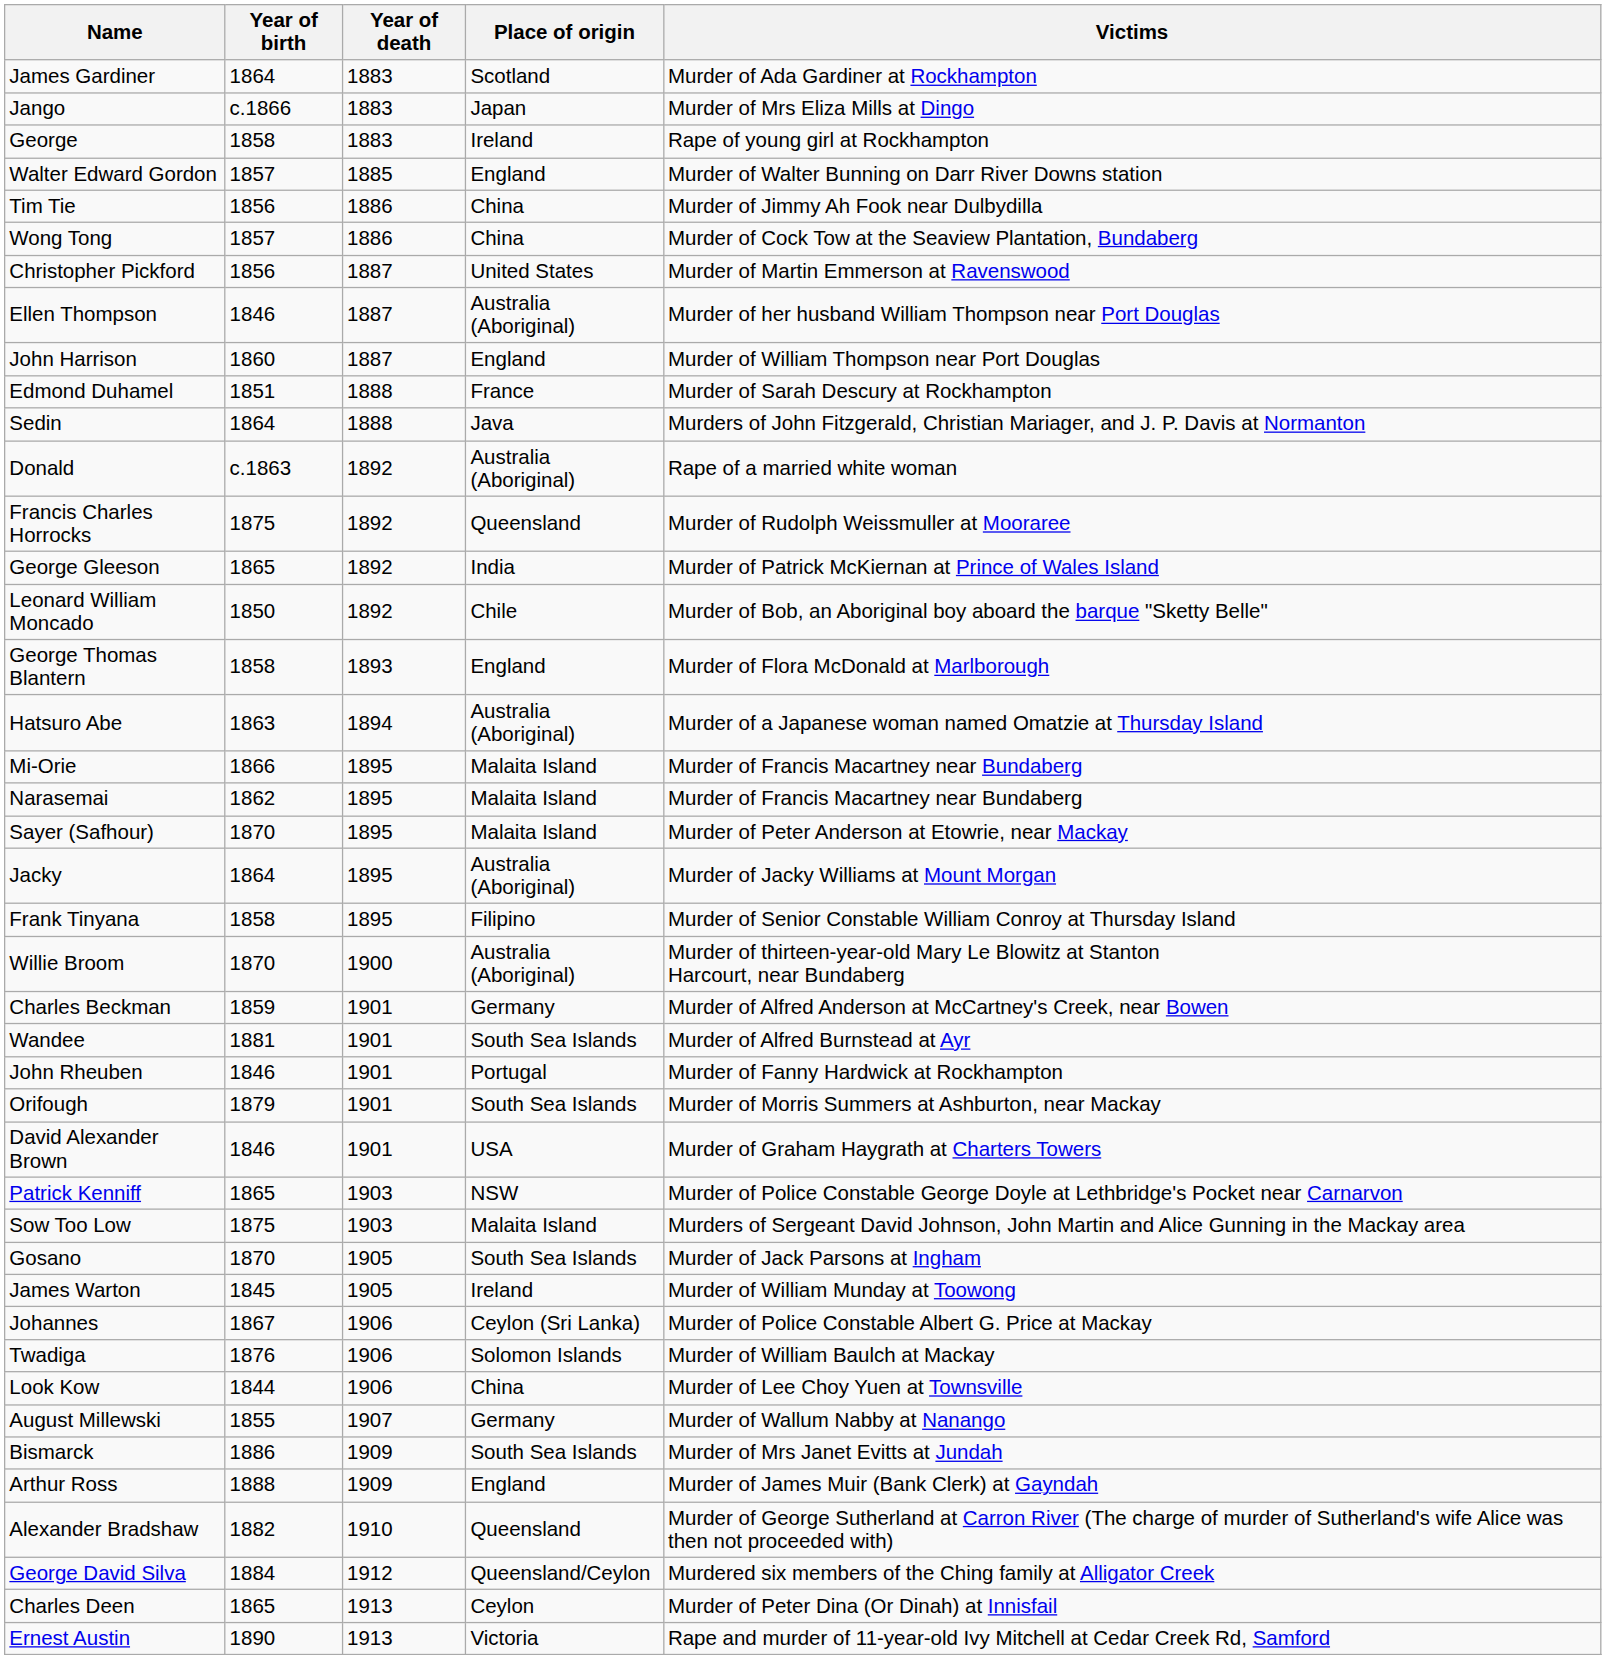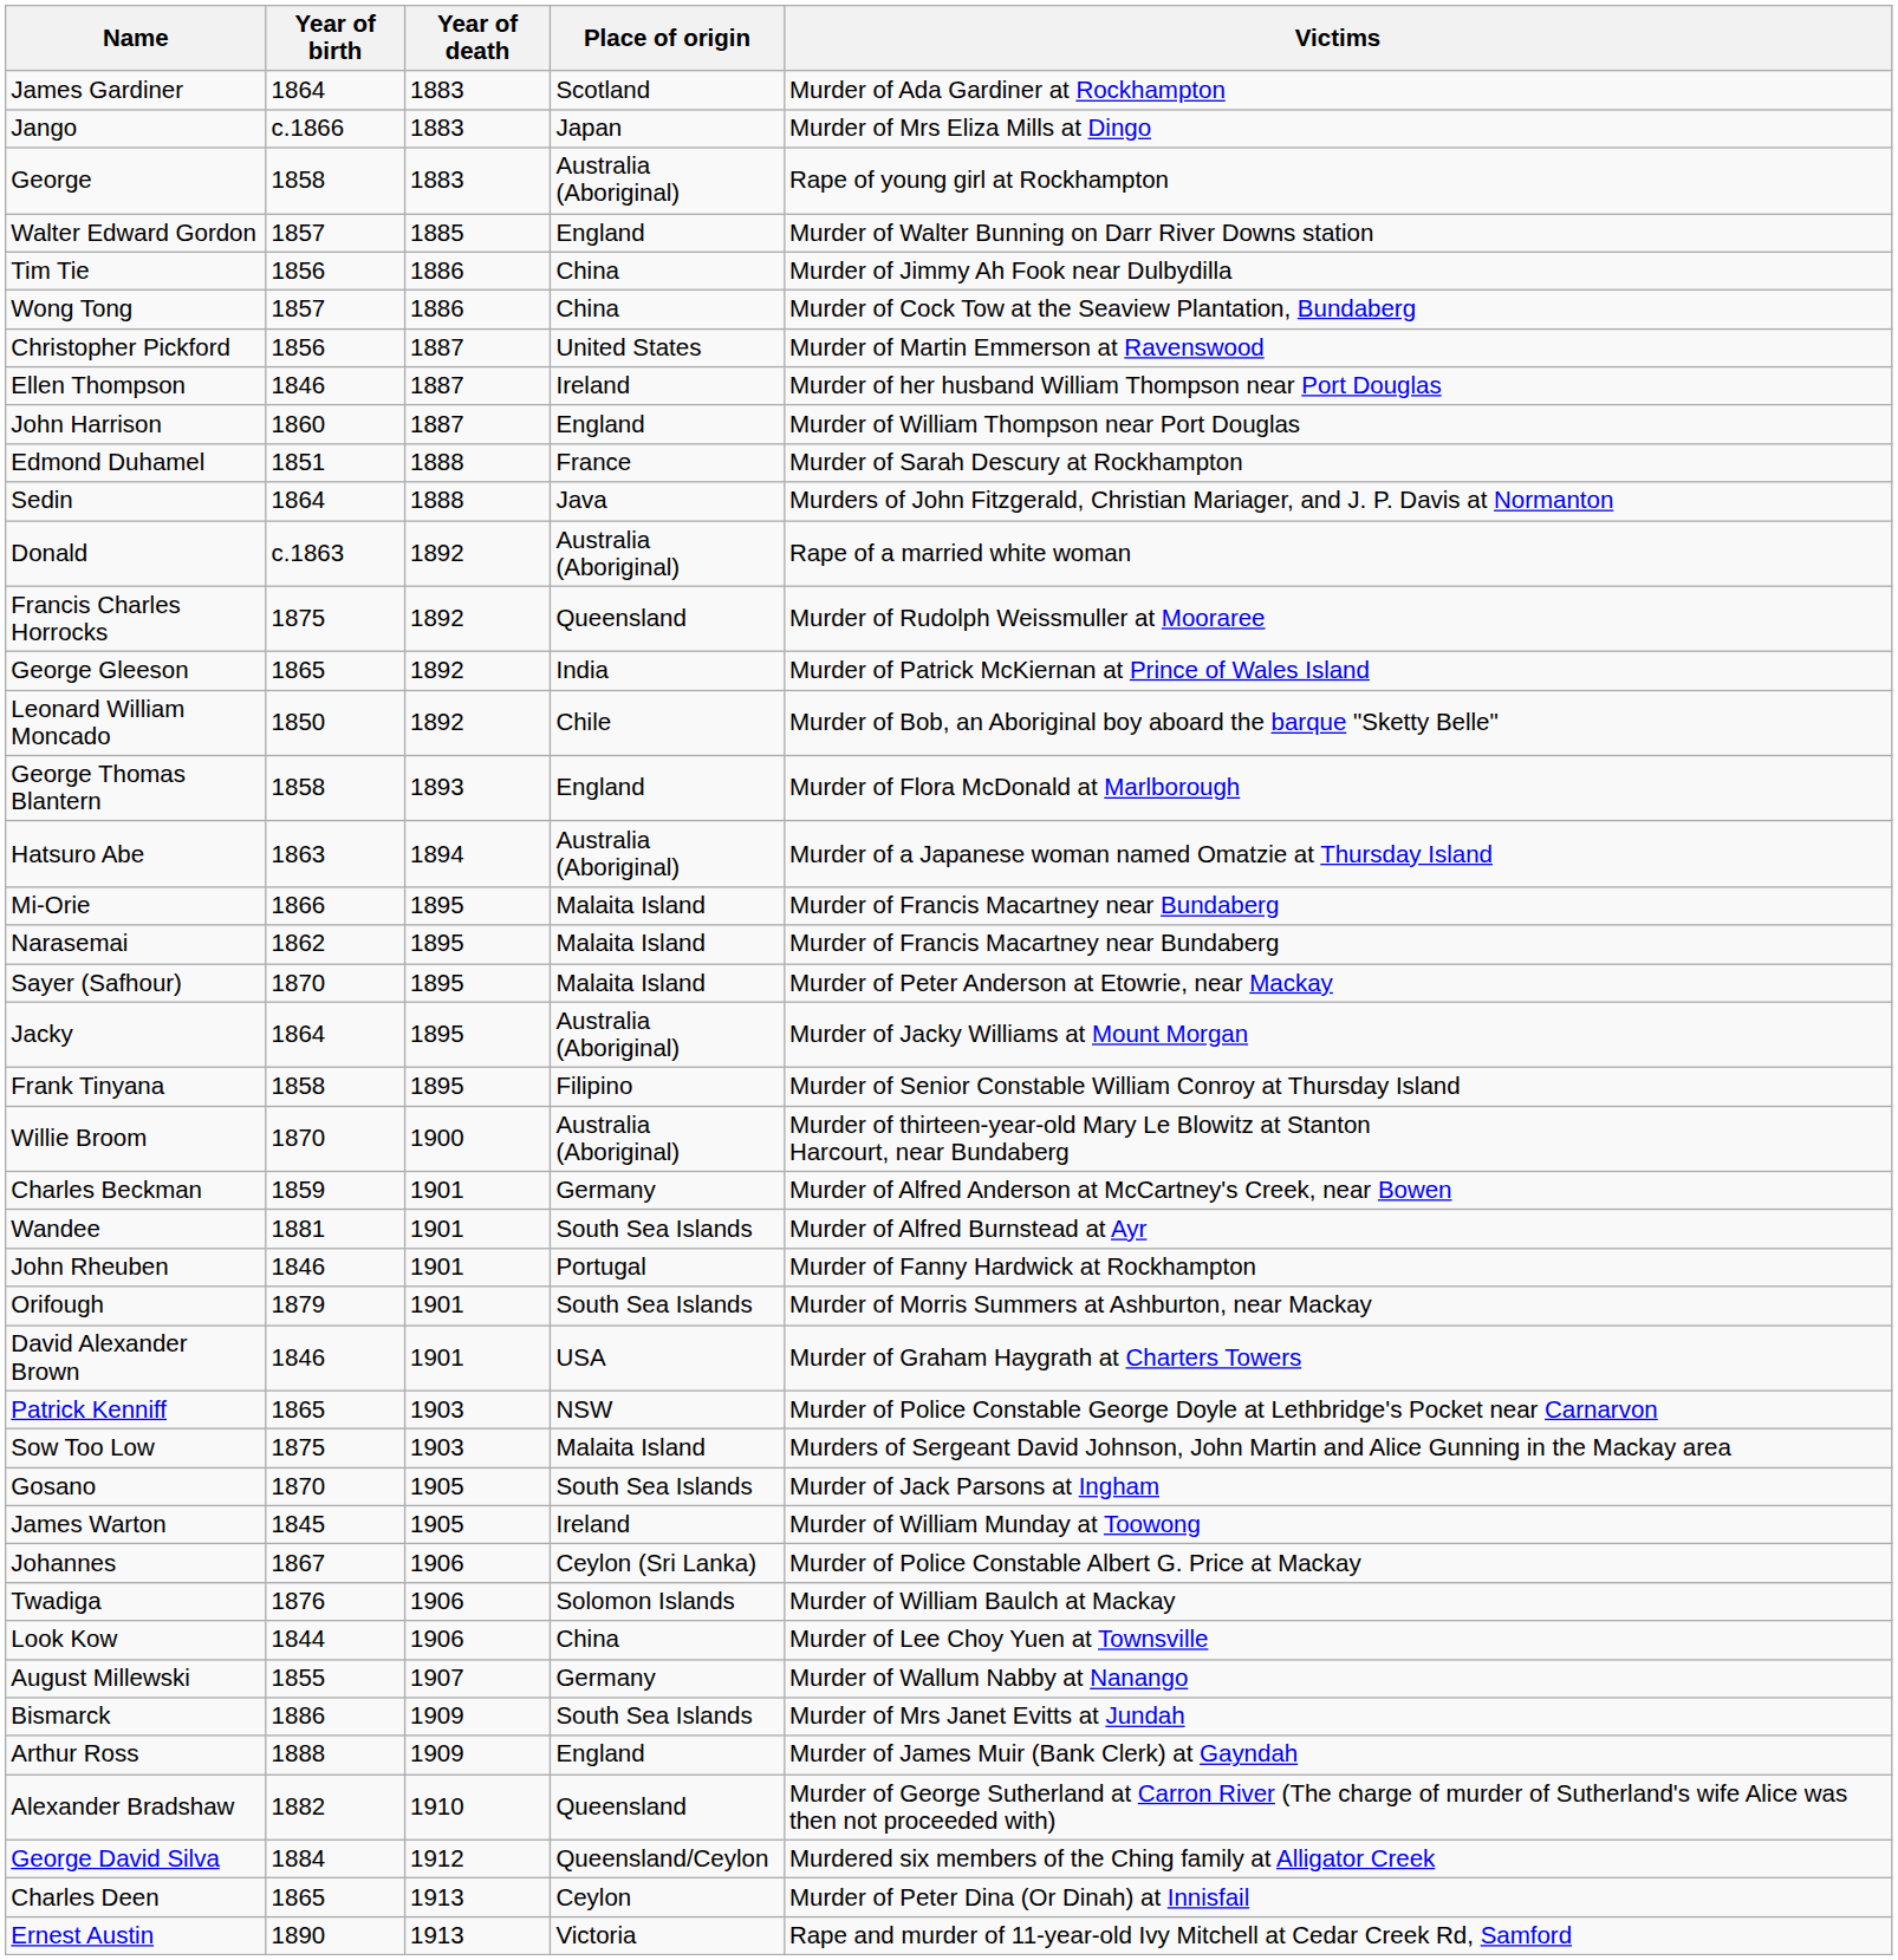 <table class="wikitable">
 <tr>
 <th>Name</th>
 <th>Year of birth</th>
 <th>Year of death</th>
 <th>Place of origin</th>
 <th>Victims</th>
 </tr>
 <tr>
 <td>James Gardiner</td>
 <td>1864</td>
 <td>1883</td>
 <td>Scotland</td>
 <td>Murder of Ada Gardiner at <a href='#'>Rockhampton</a></td>
 </tr>
 <tr>
 <td>Jango</td>
 <td>c.1866</td>
 <td>1883</td>
 <td>Japan</td>
 <td>Murder of Mrs Eliza Mills at <a href='#'>Dingo</a></td>
 </tr>
 <tr>
 <td>George</td>
 <td>1858</td>
 <td>1883</td>
-<td>Ireland</td>
+<td>Australia (Aboriginal)</td>
 <td>Rape of young girl at Rockhampton</td>
 </tr>
 <tr>
 <td>Walter Edward Gordon</td>
 <td>1857</td>
 <td>1885</td>
 <td>England</td>
 <td>Murder of Walter Bunning on Darr River Downs station</td>
 </tr>
 <tr>
 <td>Tim Tie</td>
 <td>1856</td>
 <td>1886</td>
 <td>China</td>
 <td>Murder of Jimmy Ah Fook near Dulbydilla</td>
 </tr>
 <tr>
 <td>Wong Tong</td>
 <td>1857</td>
 <td>1886</td>
 <td>China</td>
 <td>Murder of Cock Tow at the Seaview Plantation, <a href='#'>Bundaberg</a></td>
 </tr>
 <tr>
 <td>Christopher Pickford</td>
 <td>1856</td>
 <td>1887</td>
 <td>United States</td>
 <td>Murder of Martin Emmerson at <a href='#'>Ravenswood</a></td>
 </tr>
 <tr>
 <td>Ellen Thompson</td>
 <td>1846</td>
 <td>1887</td>
-<td>Australia (Aboriginal)</td>
+<td>Ireland</td>
 <td>Murder of her husband William Thompson near <a href='#'>Port Douglas</a></td>
 </tr>
 <tr>
 <td>John Harrison</td>
 <td>1860</td>
 <td>1887</td>
 <td>England</td>
 <td>Murder of William Thompson near Port Douglas</td>
 </tr>
 <tr>
 <td>Edmond Duhamel</td>
 <td>1851</td>
 <td>1888</td>
 <td>France</td>
 <td>Murder of Sarah Descury at Rockhampton</td>
 </tr>
 <tr>
 <td>Sedin</td>
 <td>1864</td>
 <td>1888</td>
 <td>Java</td>
 <td>Murders of John Fitzgerald, Christian Mariager, and J. P. Davis at <a href='#'>Normanton</a></td>
 </tr>
 <tr>
 <td>Donald</td>
 <td>c.1863</td>
 <td>1892</td>
 <td>Australia (Aboriginal)</td>
 <td>Rape of a married white woman</td>
 </tr>
 <tr>
 <td>Francis Charles Horrocks</td>
 <td>1875</td>
 <td>1892</td>
 <td>Queensland</td>
 <td>Murder of Rudolph Weissmuller at <a href='#'>Mooraree</a></td>
 </tr>
 <tr>
 <td>George Gleeson</td>
 <td>1865</td>
 <td>1892</td>
 <td>India</td>
 <td>Murder of Patrick McKiernan at <a href='#'>Prince of Wales Island</a></td>
 </tr>
 <tr>
 <td>Leonard William Moncado</td>
 <td>1850</td>
 <td>1892</td>
 <td>Chile</td>
 <td>Murder of Bob, an Aboriginal boy aboard the <a href='#'>barque</a> "Sketty Belle"</td>
 </tr>
 <tr>
 <td>George Thomas Blantern</td>
 <td>1858</td>
 <td>1893</td>
 <td>England</td>
 <td>Murder of Flora McDonald at <a href='#'>Marlborough</a></td>
 </tr>
 <tr>
 <td>Hatsuro Abe</td>
 <td>1863</td>
 <td>1894</td>
 <td>Australia (Aboriginal)</td>
 <td>Murder of a Japanese woman named Omatzie at <a href='#'>Thursday Island</a></td>
 </tr>
 <tr>
 <td>Mi-Orie</td>
 <td>1866</td>
 <td>1895</td>
 <td>Malaita Island</td>
 <td>Murder of Francis Macartney near <a href='#'>Bundaberg</a></td>
 </tr>
 <tr>
 <td>Narasemai</td>
 <td>1862</td>
 <td>1895</td>
 <td>Malaita Island</td>
 <td>Murder of Francis Macartney near Bundaberg</td>
 </tr>
 <tr>
 <td>Sayer (Safhour)</td>
 <td>1870</td>
 <td>1895</td>
 <td>Malaita Island</td>
 <td>Murder of Peter Anderson at Etowrie, near <a href='#'>Mackay</a></td>
 </tr>
 <tr>
 <td>Jacky</td>
 <td>1864</td>
 <td>1895</td>
 <td>Australia (Aboriginal)</td>
 <td>Murder of Jacky Williams at <a href='#'>Mount Morgan</a></td>
 </tr>
 <tr>
 <td>Frank Tinyana</td>
 <td>1858</td>
 <td>1895</td>
 <td>Filipino</td>
 <td>Murder of Senior Constable William Conroy at Thursday Island</td>
 </tr>
 <tr>
 <td>Willie Broom</td>
 <td>1870</td>
 <td>1900</td>
 <td>Australia (Aboriginal)</td>
 <td>Murder of thirteen-year-old Mary Le Blowitz at Stanton<br>Harcourt, near Bundaberg</td>
 </tr>
 <tr>
 <td>Charles Beckman</td>
 <td>1859</td>
 <td>1901</td>
 <td>Germany</td>
 <td>Murder of Alfred Anderson at McCartney's Creek, near <a href='#'>Bowen</a></td>
 </tr>
 <tr>
 <td>Wandee</td>
 <td>1881</td>
 <td>1901</td>
 <td>South Sea Islands</td>
 <td>Murder of Alfred Burnstead at <a href='#'>Ayr</a></td>
 </tr>
 <tr>
 <td>John Rheuben</td>
 <td>1846</td>
 <td>1901</td>
 <td>Portugal</td>
 <td>Murder of Fanny Hardwick at Rockhampton</td>
 </tr>
 <tr>
 <td>Orifough</td>
 <td>1879</td>
 <td>1901</td>
 <td>South Sea Islands</td>
 <td>Murder of Morris Summers at Ashburton, near Mackay</td>
 </tr>
 <tr>
 <td>David Alexander Brown</td>
 <td>1846</td>
 <td>1901</td>
 <td>USA</td>
 <td>Murder of Graham Haygrath at <a href='#'>Charters Towers</a></td>
 </tr>
 <tr>
 <td><a href='#'>Patrick Kenniff</a></td>
 <td>1865</td>
 <td>1903</td>
 <td>NSW</td>
 <td>Murder of Police Constable George Doyle at Lethbridge's Pocket near <a href='#'>Carnarvon</a></td>
 </tr>
 <tr>
 <td>Sow Too Low</td>
 <td>1875</td>
 <td>1903</td>
 <td>Malaita Island</td>
 <td>Murders of Sergeant David Johnson, John Martin and Alice Gunning in the Mackay area</td>
 </tr>
 <tr>
 <td>Gosano</td>
 <td>1870</td>
 <td>1905</td>
 <td>South Sea Islands</td>
 <td>Murder of Jack Parsons at <a href='#'>Ingham</a></td>
 </tr>
 <tr>
 <td>James Warton</td>
 <td>1845</td>
 <td>1905</td>
 <td>Ireland</td>
 <td>Murder of William Munday at <a href='#'>Toowong</a></td>
 </tr>
 <tr>
 <td>Johannes</td>
 <td>1867</td>
 <td>1906</td>
 <td>Ceylon (Sri Lanka)</td>
 <td>Murder of Police Constable Albert G. Price at Mackay</td>
 </tr>
 <tr>
 <td>Twadiga</td>
 <td>1876</td>
 <td>1906</td>
 <td>Solomon Islands</td>
 <td>Murder of William Baulch at Mackay</td>
 </tr>
 <tr>
 <td>Look Kow</td>
 <td>1844</td>
 <td>1906</td>
 <td>China</td>
 <td>Murder of Lee Choy Yuen at <a href='#'>Townsville</a></td>
 </tr>
 <tr>
 <td>August Millewski</td>
 <td>1855</td>
 <td>1907</td>
 <td>Germany</td>
 <td>Murder of Wallum Nabby at <a href='#'>Nanango</a></td>
 </tr>
 <tr>
 <td>Bismarck</td>
 <td>1886</td>
 <td>1909</td>
 <td>South Sea Islands</td>
 <td>Murder of Mrs Janet Evitts at <a href='#'>Jundah</a></td>
 </tr>
 <tr>
 <td>Arthur Ross</td>
 <td>1888</td>
 <td>1909</td>
 <td>England</td>
 <td>Murder of James Muir (Bank Clerk) at <a href='#'>Gayndah</a></td>
 </tr>
 <tr>
 <td>Alexander Bradshaw</td>
 <td>1882</td>
 <td>1910</td>
 <td>Queensland</td>
 <td>Murder of George Sutherland at <a href='#'>Carron River</a> (The charge of murder of Sutherland's wife Alice was then not proceeded with)</td>
 </tr>
 <tr>
 <td><a href='#'>George David Silva</a></td>
 <td>1884</td>
 <td>1912</td>
 <td>Queensland/Ceylon</td>
 <td>Murdered six members of the Ching family at <a href='#'>Alligator Creek</a></td>
 </tr>
 <tr>
 <td>Charles Deen</td>
 <td>1865</td>
 <td>1913</td>
 <td>Ceylon</td>
 <td>Murder of Peter Dina (Or Dinah) at <a href='#'>Innisfail</a></td>
 </tr>
 <tr>
 <td><a href='#'>Ernest Austin</a></td>
 <td>1890</td>
 <td>1913</td>
 <td>Victoria</td>
 <td>Rape and murder of 11-year-old Ivy Mitchell at Cedar Creek Rd, <a href='#'>Samford</a></td>
 </tr>
 <tr>
 </tr>
 </table>
